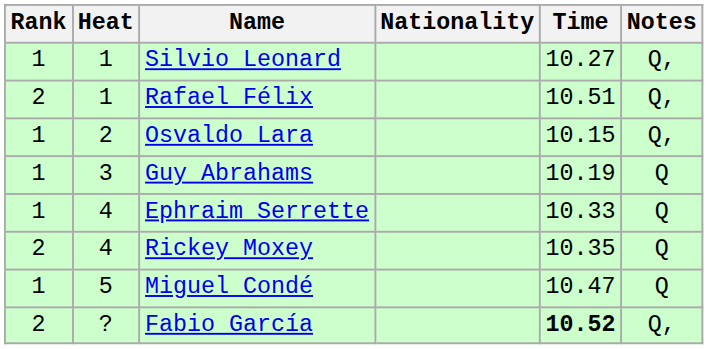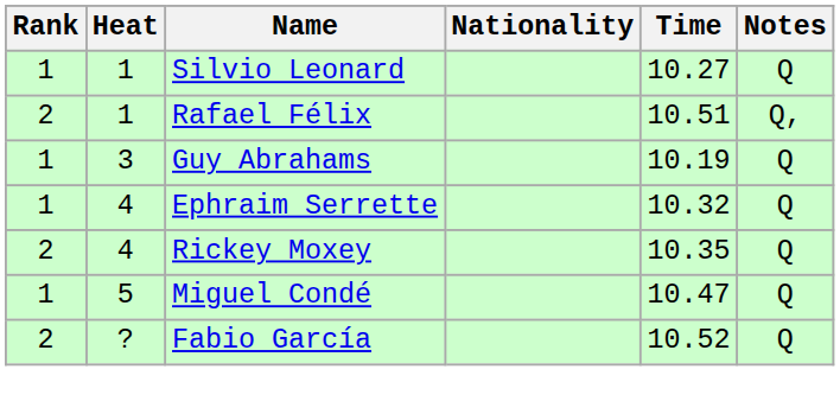 <table class="wikitable sortable" style="text-align:center; font-size:95%">
 <tr>
 <th>Rank</th>
 <th>Heat</th>
 <th>Name</th>
 <th>Nationality</th>
 <th>Time</th>
 <th>Notes</th>
 </tr>
 <tr bgcolor=ccffcc>
 <td>1</td>
 <td>1</td>
 <td align=left><a href='#'>Silvio Leonard</a></td>
 <td align=left></td>
 <td>10.27</td>
-<td>Q, </td>
+<td>Q</td>
 </tr>
 <tr bgcolor=ccffcc>
 <td>2</td>
 <td>1</td>
 <td align=left><a href='#'>Rafael Félix</a></td>
 <td align=left></td>
 <td>10.51</td>
-<td>Q, </td>
-</tr>
-<tr bgcolor=ccffcc>
-<td>1</td>
-<td>2</td>
-<td align=left><a href='#'>Osvaldo Lara</a></td>
-<td align=left></td>
-<td>10.15</td>
 <td>Q, </td>
 </tr>
 <tr bgcolor=ccffcc>
 <td>1</td>
 <td>3</td>
 <td align=left><a href='#'>Guy Abrahams</a></td>
 <td align=left></td>
 <td>10.19</td>
 <td>Q</td>
 </tr>
 <tr bgcolor=ccffcc>
 <td>1</td>
 <td>4</td>
 <td align=left><a href='#'>Ephraim Serrette</a></td>
 <td align=left></td>
-<td>10.33</td>
+<td>10.32</td>
 <td>Q</td>
 </tr>
 <tr bgcolor=ccffcc>
 <td>2</td>
 <td>4</td>
 <td align=left><a href='#'>Rickey Moxey</a></td>
 <td align=left></td>
 <td>10.35</td>
 <td>Q</td>
 </tr>
 <tr bgcolor=ccffcc>
 <td>1</td>
 <td>5</td>
 <td align=left><a href='#'>Miguel Condé</a></td>
 <td align=left></td>
 <td>10.47</td>
 <td>Q</td>
 </tr>
 <tr bgcolor=ccffcc>
 <td>2</td>
 <td>?</td>
 <td align=left><a href='#'>Fabio García</a></td>
 <td align=left></td>
-<td><strong>10.52</strong></td>
-<td>Q, </td>
+<td>10.52</td>
+<td>Q</td>
 </tr>
 </table>
